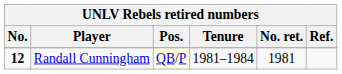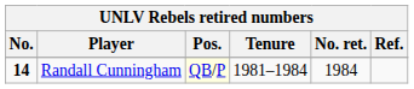 <table class="wikitable" style="text-align:center">
 <tr>
 <th colspan=6 style =><strong>UNLV Rebels retired numbers</strong></th>
 </tr>
 <tr>
 <th style = >No.</th>
 <th style = >Player</th>
 <th style = >Pos.</th>
 <th style = >Tenure</th>
 <th style = >No. ret.</th>
 <th style = >Ref.</th>
 </tr>
 <tr>
 </tr>
 <tr>
-<td><strong>12</strong></td>
+<td><strong>14</strong></td>
 <td><a href='#'>Randall Cunningham</a></td>
 <td style="background: lightyellow;"><a href='#'>QB</a>/<a href='#'>P</a></td>
 <td>1981–1984</td>
-<td>1981</td>
+<td>1984</td>
 <td></td>
 </tr>
 </table>
